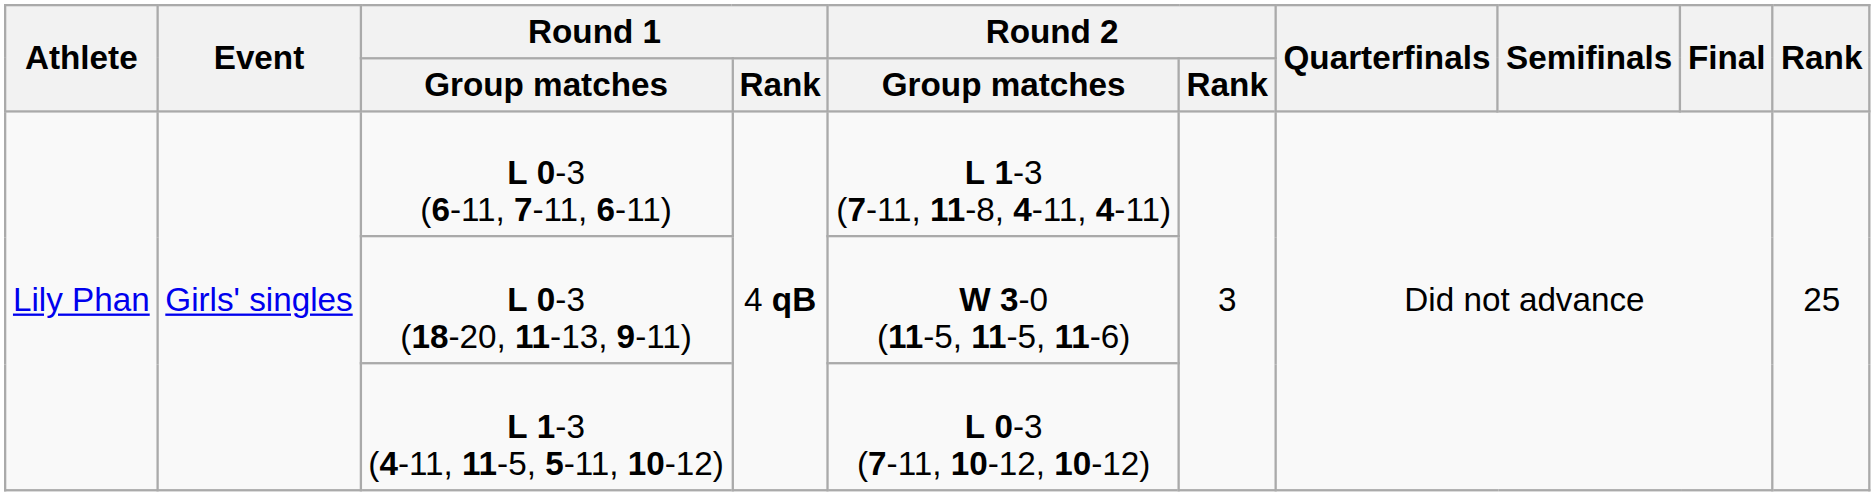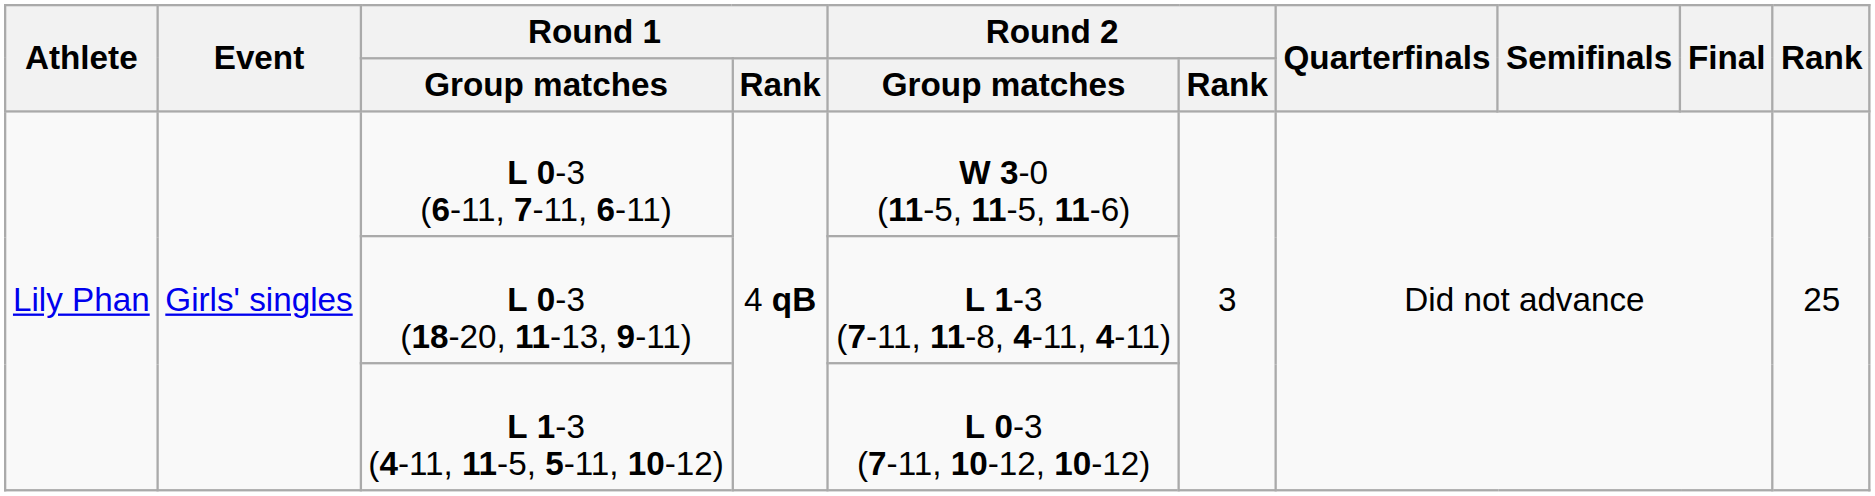 <table class="wikitable" style="font-size:90%;">
 <tr>
 <th rowspan=2>Athlete</th>
 <th rowspan=2>Event</th>
 <th colspan=2>Round 1</th>
 <th colspan=2>Round 2</th>
 <th rowspan=2>Quarterfinals</th>
 <th rowspan=2>Semifinals</th>
 <th rowspan=2>Final</th>
 <th rowspan=2>Rank</th>
 </tr>
 <tr>
 <th>Group matches</th>
 <th>Rank</th>
 <th>Group matches</th>
 <th>Rank</th>
 </tr>
 <tr>
 <td rowspan=3><a href='#'>Lily Phan</a></td>
 <td rowspan=3><a href='#'>Girls' singles</a></td>
 <td align=center> <br> <strong>L</strong> <strong>0</strong>-3 <br> (<strong>6</strong>-11, <strong>7</strong>-11, <strong>6</strong>-11)</td>
 <td rowspan="3" style="text-align:center;">4 <strong>qB</strong></td>
-<td align=center> <br> <strong>L</strong> <strong>1</strong>-3 <br> (<strong>7</strong>-11, <strong>11</strong>-8, <strong>4</strong>-11, <strong>4</strong>-11)</td>
+<td align=center> <br> <strong>W</strong> <strong>3</strong>-0 <br> (<strong>11</strong>-5, <strong>11</strong>-5, <strong>11</strong>-6)</td>
 <td rowspan="3" style="text-align:center;">3</td>
 <td rowspan="3" colspan="3" style="text-align:center;">Did not advance</td>
 <td rowspan="3" style="text-align:center;">25</td>
 </tr>
 <tr>
 <td align=center> <br> <strong>L</strong> <strong>0</strong>-3 <br> (<strong>18</strong>-20, <strong>11</strong>-13, <strong>9</strong>-11)</td>
-<td align=center> <br> <strong>W</strong> <strong>3</strong>-0 <br> (<strong>11</strong>-5, <strong>11</strong>-5, <strong>11</strong>-6)</td>
+<td align=center> <br> <strong>L</strong> <strong>1</strong>-3 <br> (<strong>7</strong>-11, <strong>11</strong>-8, <strong>4</strong>-11, <strong>4</strong>-11)</td>
 </tr>
 <tr>
 <td align=center> <br> <strong>L</strong> <strong>1</strong>-3 <br> (<strong>4</strong>-11, <strong>11</strong>-5, <strong>5</strong>-11, <strong>10</strong>-12)</td>
 <td align=center> <br> <strong>L</strong> <strong>0</strong>-3 <br> (<strong>7</strong>-11, <strong>10</strong>-12, <strong>10</strong>-12)</td>
 </tr>
 </table>
